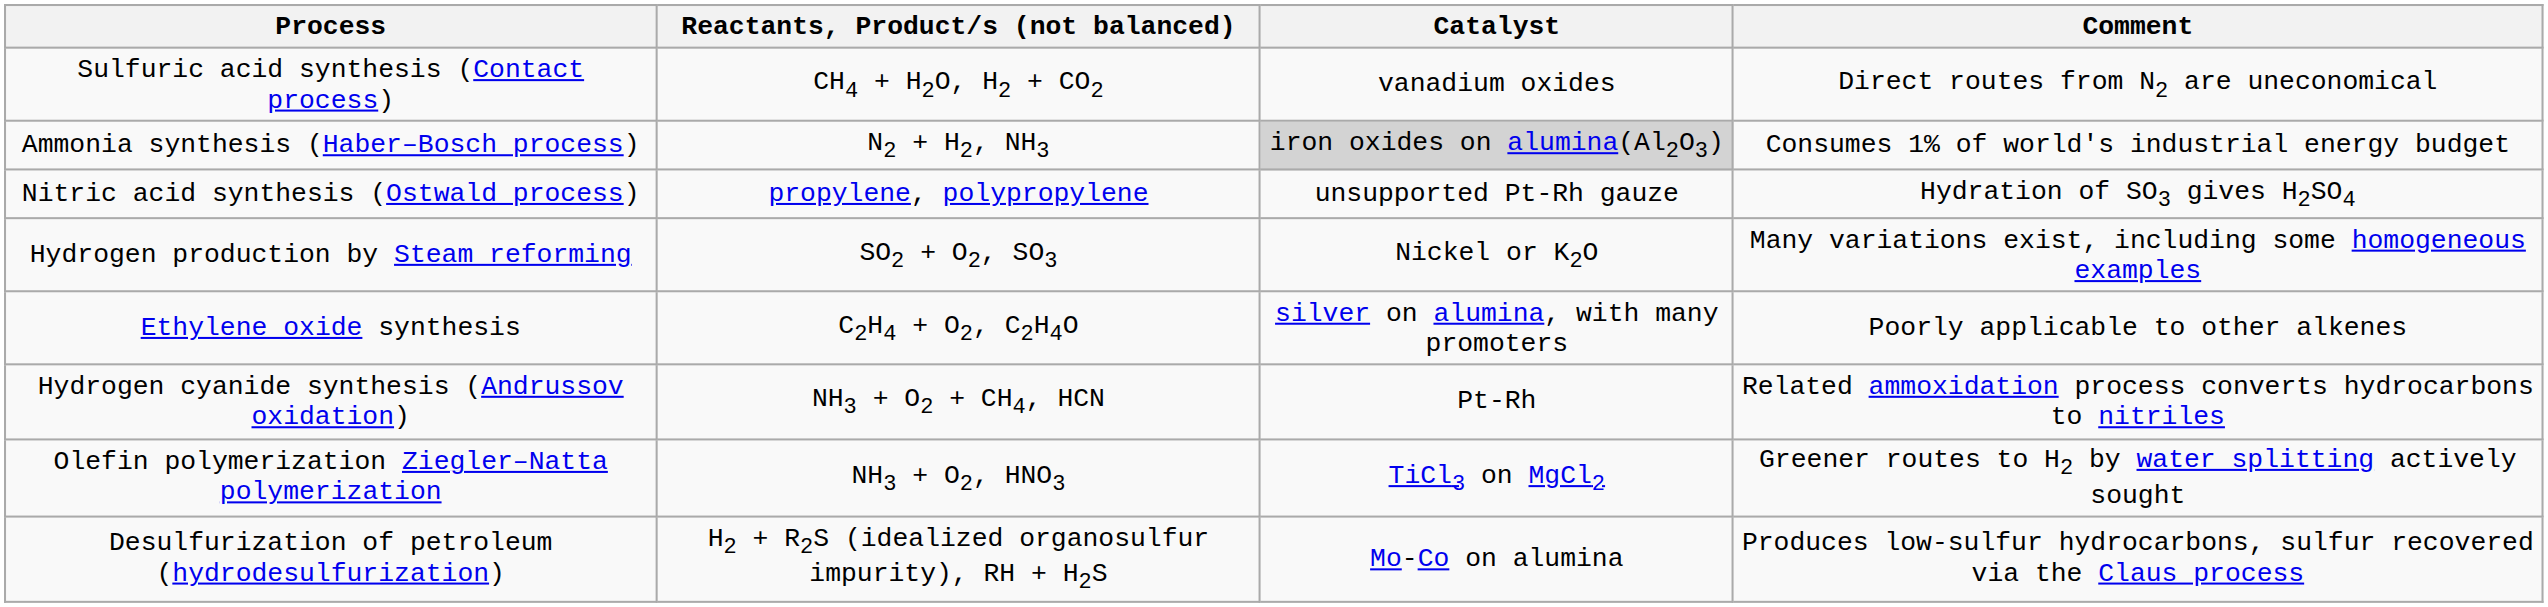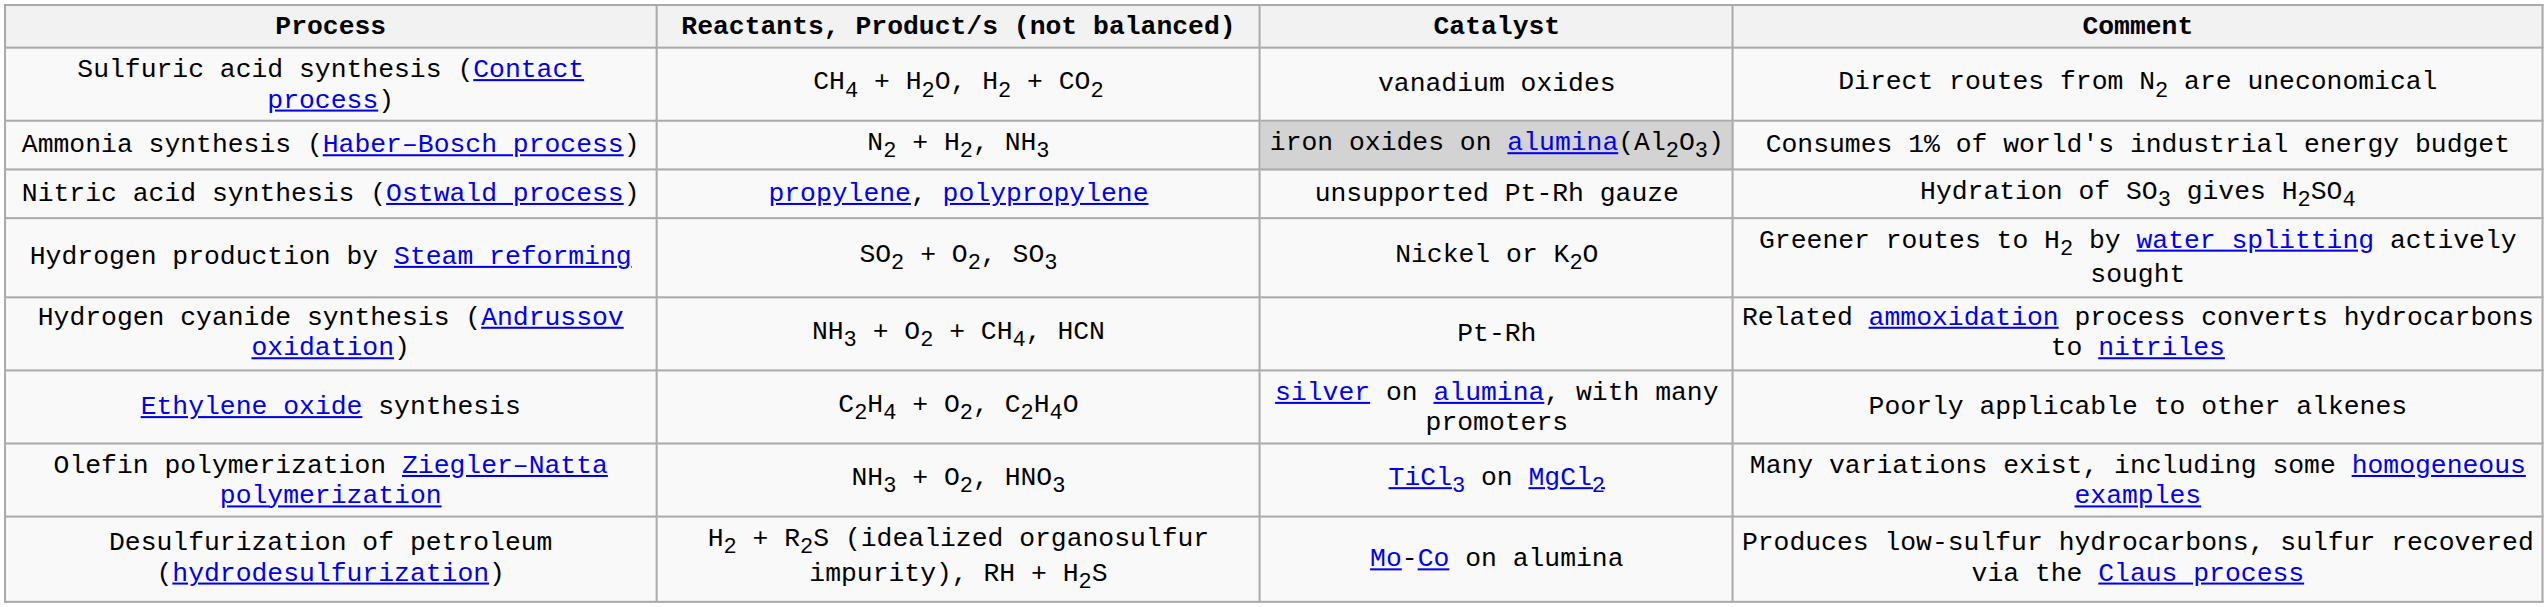 <table class="wikitable" style = "text-align:center">
 <tr>
 <th>Process</th>
 <th>Reactants, Product/s (not balanced)</th>
 <th>Catalyst</th>
 <th>Comment</th>
 </tr>
 <tr>
 <td>Sulfuric acid synthesis (<a href='#'>Contact process</a>)</td>
 <td>CH<sub>4</sub> + H<sub>2</sub>O, H<sub>2</sub> + CO<sub>2</sub></td>
 <td>vanadium oxides</td>
 <td>Direct routes from N<sub>2</sub> are uneconomical</td>
 </tr>
 <tr>
 <td>Ammonia synthesis (<a href='#'>Haber–Bosch process</a>)</td>
 <td>N<sub>2</sub> + H<sub>2</sub>, NH<sub>3</sub></td>
 <td style="background: lightgrey;">iron oxides on <a href='#'>alumina</a>(Al<sub>2</sub>O<sub>3</sub>)</td>
 <td>Consumes 1% of world's industrial energy budget</td>
 </tr>
 <tr>
 <td>Nitric acid synthesis (<a href='#'>Ostwald process</a>)</td>
 <td><a href='#'>propylene</a>, <a href='#'>polypropylene</a></td>
 <td>unsupported Pt-Rh gauze</td>
 <td>Hydration of SO<sub>3</sub> gives H<sub>2</sub>SO<sub>4</sub></td>
 </tr>
 <tr>
 <td>Hydrogen production by <a href='#'>Steam reforming</a></td>
 <td>SO<sub>2</sub> + O<sub>2</sub>, SO<sub>3</sub></td>
 <td>Nickel or K<sub>2</sub>O</td>
-<td>Many variations exist, including some <a href='#'>homogeneous examples</a></td>
+<td>Greener routes to H<sub>2</sub> by <a href='#'>water splitting</a> actively sought</td>
+</tr>
+<tr>
+<td>Hydrogen cyanide synthesis (<a href='#'>Andrussov oxidation</a>)</td>
+<td>NH<sub>3</sub> + O<sub>2</sub>  +  CH<sub>4</sub>, HCN</td>
+<td>Pt-Rh</td>
+<td>Related <a href='#'>ammoxidation</a> process converts hydrocarbons to <a href='#'>nitriles</a></td>
 </tr>
 <tr>
 <td><a href='#'>Ethylene oxide</a> synthesis</td>
 <td>C<sub>2</sub>H<sub>4</sub> + O<sub>2</sub>, C<sub>2</sub>H<sub>4</sub>O</td>
 <td><a href='#'>silver</a> on <a href='#'>alumina</a>, with many promoters</td>
 <td>Poorly applicable to other alkenes</td>
 </tr>
 <tr>
-<td>Hydrogen cyanide synthesis (<a href='#'>Andrussov oxidation</a>)</td>
-<td>NH<sub>3</sub> + O<sub>2</sub>  +  CH<sub>4</sub>, HCN</td>
-<td>Pt-Rh</td>
-<td>Related <a href='#'>ammoxidation</a> process converts hydrocarbons to <a href='#'>nitriles</a></td>
-</tr>
-<tr>
 <td>Olefin polymerization <a href='#'>Ziegler–Natta polymerization</a></td>
 <td>NH<sub>3</sub> + O<sub>2</sub>, HNO<sub>3</sub></td>
 <td><a href='#'>TiCl<sub>3</sub></a> on <a href='#'>MgCl<sub>2</sub></a></td>
-<td>Greener routes to H<sub>2</sub> by <a href='#'>water splitting</a> actively sought</td>
+<td>Many variations exist, including some <a href='#'>homogeneous examples</a></td>
 </tr>
 <tr>
 <td>Desulfurization of petroleum (<a href='#'>hydrodesulfurization</a>)</td>
 <td>H<sub>2</sub> + R<sub>2</sub>S (idealized organosulfur impurity), RH + H<sub>2</sub>S</td>
 <td><a href='#'>Mo</a>-<a href='#'>Co</a> on alumina</td>
 <td>Produces low-sulfur hydrocarbons, sulfur recovered via the <a href='#'>Claus process</a></td>
 </tr>
 </table>
